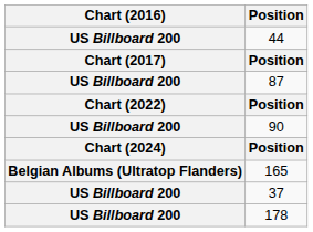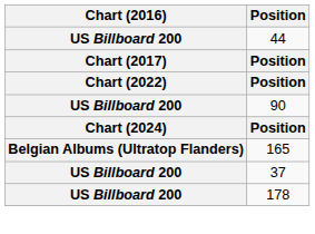 <table class="wikitable plainrowheaders" style="text-align:center">
 <tr>
 <th scope="col">Chart (2016)</th>
 <th scope="col">Position</th>
 </tr>
 <tr>
 <th scope="row">US <em>Billboard</em> 200</th>
 <td>44</td>
 </tr>
 <tr>
 <th scope="col">Chart (2017)</th>
 <th scope="col">Position</th>
-</tr>
-<tr>
-<th scope="row">US <em>Billboard</em> 200</th>
-<td>87</td>
 </tr>
 <tr>
 <th scope="col">Chart (2022)</th>
 <th scope="col">Position</th>
 </tr>
 <tr>
 <th scope="row">US <em>Billboard</em> 200</th>
 <td>90</td>
 </tr>
 <tr>
 <th scope="col">Chart (2024)</th>
 <th scope="col">Position</th>
 </tr>
 <tr>
 <th scope="row">Belgian Albums (Ultratop Flanders)</th>
 <td>165</td>
 </tr>
 <tr>
 <th scope="row">US <em>Billboard</em> 200</th>
 <td>37</td>
 </tr>
 <tr>
 <th scope="row">US <em>Billboard</em> 200</th>
 <td>178</td>
 </tr>
 </table>
